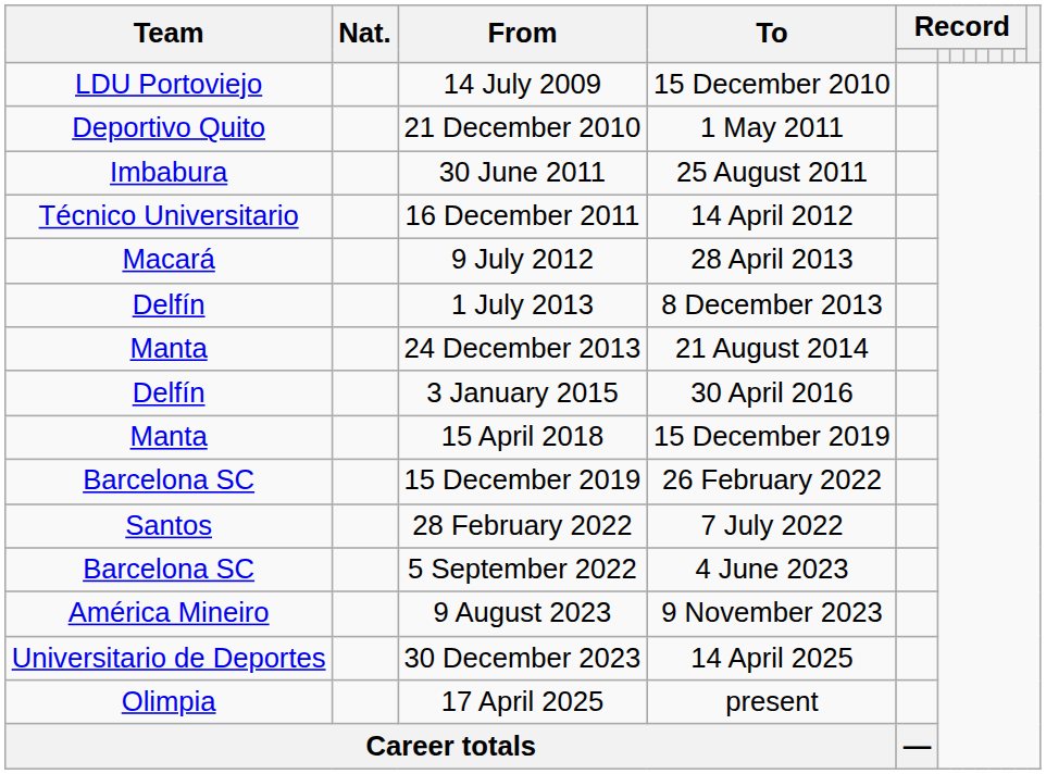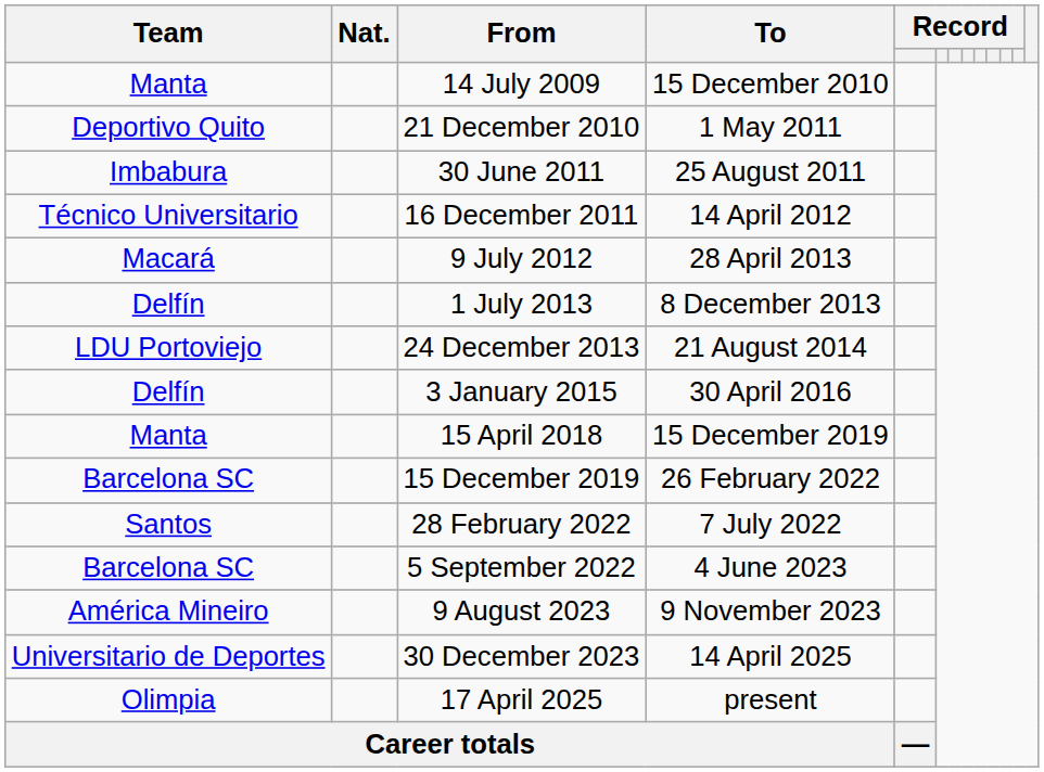 <table class="wikitable" style="text-align: center">
 <tr>
 <th rowspan="2">Team</th>
 <th rowspan="2">Nat.</th>
 <th rowspan="2">From</th>
 <th rowspan="2">To</th>
 <th colspan="8">Record</th>
 <th rowspan=2></th>
 </tr>
 <tr>
 <th></th>
 <th></th>
 <th></th>
 <th></th>
 <th></th>
 <th></th>
 <th></th>
 <th></th>
 </tr>
 <tr>
-<td><a href='#'>LDU Portoviejo</a></td>
+<td><a href='#'>Manta</a></td>
 <td></td>
 <td>14 July 2009</td>
 <td>15 December 2010<br></td>
 <td></td>
 </tr>
 <tr>
 <td><a href='#'>Deportivo Quito</a></td>
 <td></td>
 <td>21 December 2010</td>
 <td>1 May 2011<br></td>
 <td></td>
 </tr>
 <tr>
 <td><a href='#'>Imbabura</a></td>
 <td></td>
 <td>30 June 2011</td>
 <td>25 August 2011<br></td>
 <td></td>
 </tr>
 <tr>
 <td><a href='#'>Técnico Universitario</a></td>
 <td></td>
 <td>16 December 2011</td>
 <td>14 April 2012<br></td>
 <td></td>
 </tr>
 <tr>
 <td><a href='#'>Macará</a></td>
 <td></td>
 <td>9 July 2012</td>
 <td>28 April 2013<br></td>
 <td></td>
 </tr>
 <tr>
 <td><a href='#'>Delfín</a></td>
 <td></td>
 <td>1 July 2013</td>
 <td>8 December 2013<br></td>
 <td></td>
 </tr>
 <tr>
-<td><a href='#'>Manta</a></td>
+<td><a href='#'>LDU Portoviejo</a></td>
 <td></td>
 <td>24 December 2013</td>
 <td>21 August 2014<br></td>
 <td></td>
 </tr>
 <tr>
 <td><a href='#'>Delfín</a></td>
 <td></td>
 <td>3 January 2015</td>
 <td>30 April 2016<br></td>
 <td></td>
 </tr>
 <tr>
 <td><a href='#'>Manta</a></td>
 <td></td>
 <td>15 April 2018</td>
 <td>15 December 2019<br></td>
 <td></td>
 </tr>
 <tr>
 <td><a href='#'>Barcelona SC</a></td>
 <td></td>
 <td>15 December 2019</td>
 <td>26 February 2022<br></td>
 <td></td>
 </tr>
 <tr>
 <td><a href='#'>Santos</a></td>
 <td></td>
 <td>28 February 2022</td>
 <td>7 July 2022<br></td>
 <td></td>
 </tr>
 <tr>
 <td><a href='#'>Barcelona SC</a></td>
 <td></td>
 <td>5 September 2022</td>
 <td>4 June 2023<br></td>
 <td></td>
 </tr>
 <tr>
 <td><a href='#'>América Mineiro</a></td>
 <td></td>
 <td>9 August 2023</td>
 <td>9 November 2023<br></td>
 <td></td>
 </tr>
 <tr>
 <td><a href='#'>Universitario de Deportes</a></td>
 <td></td>
 <td>30 December 2023</td>
 <td>14 April 2025<br></td>
 <td></td>
 </tr>
 <tr>
 <td><a href='#'>Olimpia</a></td>
 <td></td>
 <td>17 April 2025</td>
 <td>present<br></td>
 <td></td>
 </tr>
 <tr>
 <th colspan=4>Career totals<br></th>
 <th>—</th>
 </tr>
 </table>
